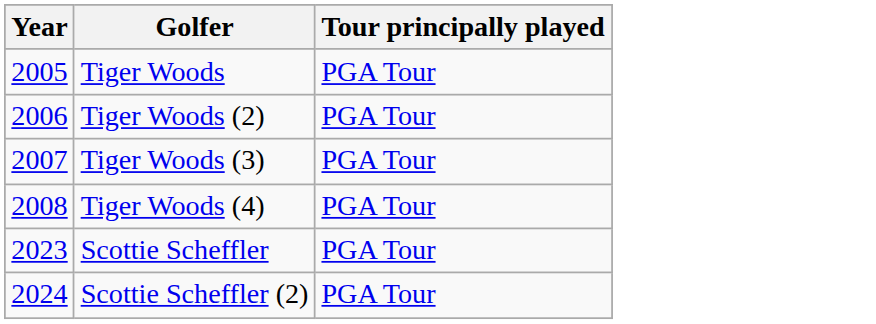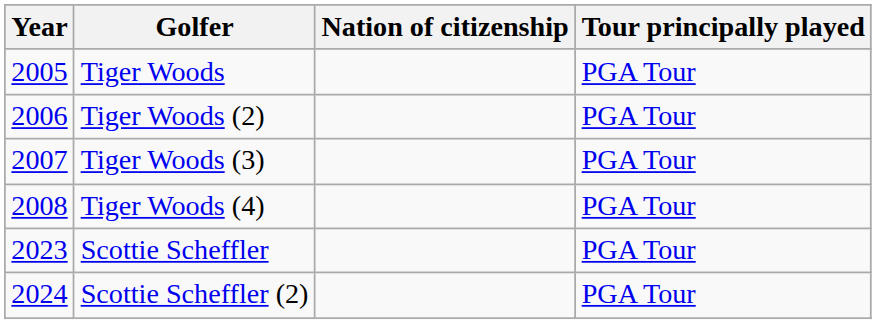 <table class="wikitable">
 <tr style="white-space: nowrap;">
 <th>Year</th>
 <th>Golfer</th>
+<th>Nation of citizenship</th>
 <th>Tour principally played</th>
 </tr>
 <tr>
 <td><a href='#'>2005</a></td>
 <td><a href='#'>Tiger Woods</a></td>
+<td></td>
 <td><a href='#'>PGA Tour</a></td>
 </tr>
 <tr>
 <td><a href='#'>2006</a></td>
 <td><a href='#'>Tiger Woods</a> (2)</td>
+<td></td>
 <td><a href='#'>PGA Tour</a></td>
 </tr>
 <tr>
 <td><a href='#'>2007</a></td>
 <td><a href='#'>Tiger Woods</a> (3)</td>
+<td></td>
 <td><a href='#'>PGA Tour</a></td>
 </tr>
 <tr>
 <td><a href='#'>2008</a></td>
 <td><a href='#'>Tiger Woods</a> (4)</td>
+<td></td>
 <td><a href='#'>PGA Tour</a></td>
 </tr>
 <tr>
 <td><a href='#'>2023</a></td>
 <td><a href='#'>Scottie Scheffler</a></td>
+<td></td>
 <td><a href='#'>PGA Tour</a></td>
 </tr>
 <tr>
 <td><a href='#'>2024</a></td>
 <td><a href='#'>Scottie Scheffler</a> (2)</td>
+<td></td>
 <td><a href='#'>PGA Tour</a></td>
 </tr>
 </table>
